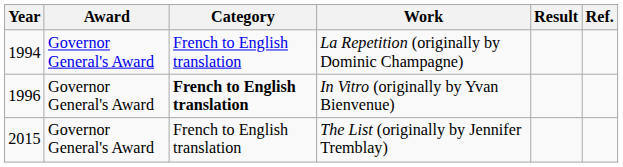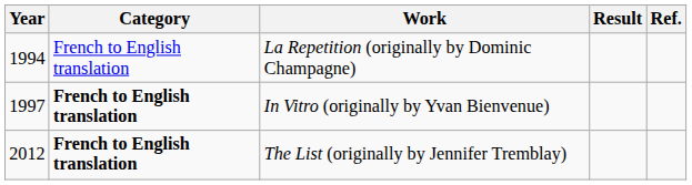 <table class="wikitable">
 <tr>
 <th>Year</th>
-<th>Award</th>
 <th>Category</th>
 <th>Work</th>
 <th>Result</th>
 <th>Ref.</th>
 </tr>
 <tr>
 <td>1994</td>
-<td><a href='#'>Governor General's Award</a></td>
 <td><a href='#'>French to English translation</a></td>
 <td><em>La Repetition</em> (originally by Dominic Champagne)</td>
 <td></td>
 <td></td>
 </tr>
 <tr>
-<td>1996</td>
-<td>Governor General's Award</td>
+<td>1997</td>
 <td><strong>French to English translation</strong></td>
 <td><em>In Vitro</em> (originally by Yvan Bienvenue)</td>
 <td></td>
 <td></td>
 </tr>
 <tr>
-<td>2015</td>
-<td>Governor General's Award</td>
-<td>French to English translation</td>
+<td>2012</td>
+<td><strong>French to English translation</strong></td>
 <td><em>The List</em> (originally by Jennifer Tremblay)</td>
 <td></td>
 <td></td>
 </tr>
 </table>
